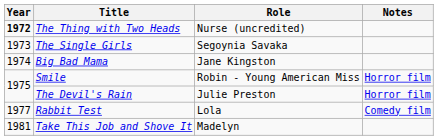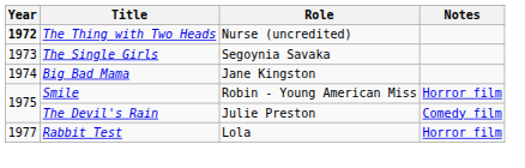 <table class="wikitable sortable">
 <tr>
 <th>Year</th>
 <th>Title</th>
 <th>Role</th>
 <th class="wikitable unsortable">Notes</th>
 </tr>
 <tr>
 <td><strong>1972</strong></td>
 <td><em><a href='#'>The Thing with Two Heads</a></em></td>
 <td>Nurse (uncredited)</td>
 <td></td>
 </tr>
 <tr>
 <td>1973</td>
 <td><em><a href='#'>The Single Girls</a></em></td>
 <td>Segoynia Savaka</td>
 <td></td>
 </tr>
 <tr>
 <td>1974</td>
 <td><em><a href='#'>Big Bad Mama</a></em></td>
 <td>Jane Kingston</td>
 <td></td>
 </tr>
 <tr>
 <td rowspan="2">1975</td>
 <td><em><a href='#'>Smile</a></em></td>
 <td>Robin - Young American Miss</td>
 <td><a href='#'>Horror film</a></td>
 </tr>
 <tr>
 <td><em><a href='#'>The Devil's Rain</a></em></td>
 <td>Julie Preston</td>
-<td><a href='#'>Horror film</a></td>
+<td><a href='#'>Comedy film</a></td>
 </tr>
 <tr>
 <td>1977</td>
 <td><em><a href='#'>Rabbit Test</a></em></td>
 <td>Lola</td>
-<td><a href='#'>Comedy film</a></td>
-</tr>
-<tr>
-<td>1981</td>
-<td><em><a href='#'>Take This Job and Shove It</a></em></td>
-<td>Madelyn</td>
-<td></td>
+<td><a href='#'>Horror film</a></td>
 </tr>
 </table>
